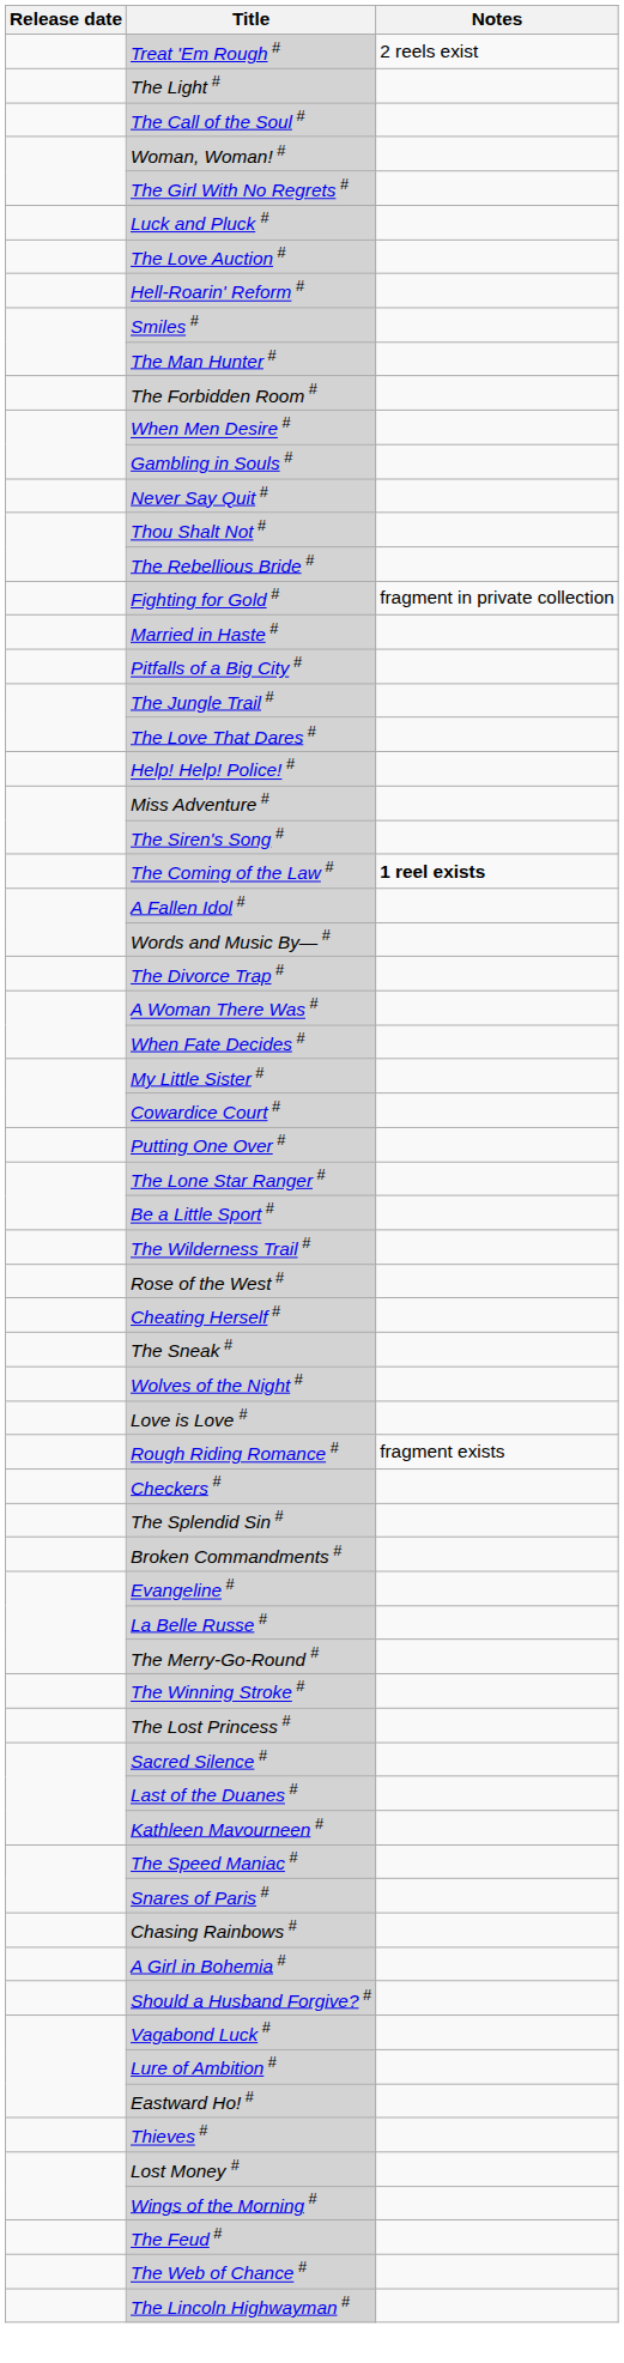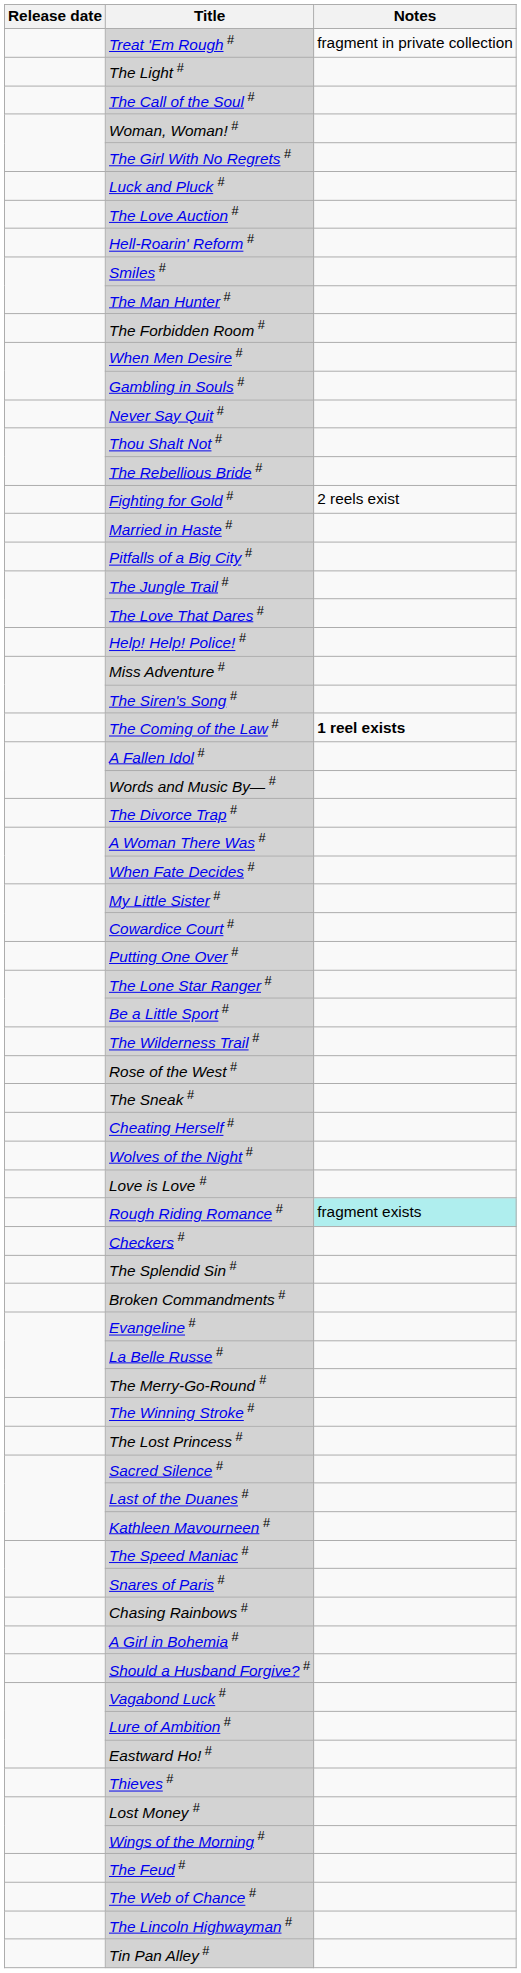 <table class="wikitable sortable">
 <tr>
 <th>Release date</th>
 <th>Title</th>
 <th class="unsortable">Notes</th>
 </tr>
 <tr>
 <td></td>
 <td bgcolor=lightgray><em><a href='#'>Treat 'Em Rough</a></em><sup> #</sup></td>
-<td>2 reels exist</td>
+<td>fragment in private collection</td>
 </tr>
 <tr>
 <td></td>
 <td bgcolor=lightgray><em>The Light</em><sup> #</sup></td>
 <td></td>
 </tr>
 <tr>
 <td></td>
 <td bgcolor=lightgray><em><a href='#'>The Call of the Soul</a></em><sup> #</sup></td>
 <td></td>
 </tr>
 <tr>
 <td rowspan="2"></td>
 <td bgcolor=lightgray><em>Woman, Woman!</em><sup> #</sup></td>
 <td></td>
 </tr>
 <tr>
 <td bgcolor=lightgray><em><a href='#'>The Girl With No Regrets</a></em><sup> #</sup></td>
 <td></td>
 </tr>
 <tr>
 <td></td>
 <td bgcolor=lightgray><em><a href='#'>Luck and Pluck</a></em> <sup> #</sup></td>
 <td></td>
 </tr>
 <tr>
 <td></td>
 <td bgcolor=lightgray><em><a href='#'>The Love Auction</a></em><sup> #</sup></td>
 <td></td>
 </tr>
 <tr>
 <td></td>
 <td bgcolor=lightgray><em><a href='#'>Hell-Roarin' Reform</a></em><sup> #</sup></td>
 <td></td>
 </tr>
 <tr>
 <td rowspan="2"></td>
 <td bgcolor=lightgray><em><a href='#'>Smiles</a></em><sup> #</sup></td>
 <td></td>
 </tr>
 <tr>
 <td bgcolor=lightgray><em><a href='#'>The Man Hunter</a></em><sup> #</sup></td>
 <td></td>
 </tr>
 <tr>
 <td></td>
 <td bgcolor=lightgray><em>The Forbidden Room</em><sup> #</sup></td>
 <td></td>
 </tr>
 <tr>
 <td rowspan="2"></td>
 <td bgcolor=lightgray><em><a href='#'>When Men Desire</a></em><sup> #</sup></td>
 <td></td>
 </tr>
 <tr>
 <td bgcolor=lightgray><em><a href='#'>Gambling in Souls</a></em><sup> #</sup></td>
 <td></td>
 </tr>
 <tr>
 <td></td>
 <td bgcolor=lightgray><em><a href='#'>Never Say Quit</a></em><sup> #</sup></td>
 <td></td>
 </tr>
 <tr>
 <td rowspan="2"></td>
 <td bgcolor=lightgray><em><a href='#'>Thou Shalt Not</a></em><sup> #</sup></td>
 <td></td>
 </tr>
 <tr>
 <td bgcolor=lightgray><em><a href='#'>The Rebellious Bride</a></em><sup> #</sup></td>
 <td></td>
 </tr>
 <tr>
 <td></td>
 <td bgcolor=lightgray><em><a href='#'>Fighting for Gold</a></em><sup> #</sup></td>
-<td>fragment in private collection</td>
+<td>2 reels exist</td>
 </tr>
 <tr>
 <td></td>
 <td bgcolor=lightgray><em><a href='#'>Married in Haste</a></em><sup> #</sup></td>
 <td></td>
 </tr>
 <tr>
 <td></td>
 <td bgcolor=lightgray><em><a href='#'>Pitfalls of a Big City</a></em><sup> #</sup></td>
 <td></td>
 </tr>
 <tr>
 <td rowspan="2"></td>
 <td bgcolor=lightgray><em><a href='#'>The Jungle Trail</a></em><sup> #</sup></td>
 <td></td>
 </tr>
 <tr>
 <td bgcolor=lightgray><em><a href='#'>The Love That Dares</a></em><sup> #</sup></td>
 <td></td>
 </tr>
 <tr>
 <td></td>
 <td bgcolor=lightgray><em><a href='#'>Help! Help! Police!</a></em><sup> #</sup></td>
 <td></td>
 </tr>
 <tr>
 <td rowspan="2"></td>
 <td bgcolor=lightgray><em>Miss Adventure</em><sup> #</sup></td>
 <td></td>
 </tr>
 <tr>
 <td bgcolor=lightgray><em><a href='#'>The Siren's Song</a></em><sup> #</sup></td>
 <td></td>
 </tr>
 <tr>
 <td></td>
 <td bgcolor=lightgray><em><a href='#'>The Coming of the Law</a></em><sup> #</sup></td>
 <td><strong>1 reel exists</strong></td>
 </tr>
 <tr>
 <td rowspan="2"></td>
 <td bgcolor=lightgray><em><a href='#'>A Fallen Idol</a></em><sup> #</sup></td>
 <td></td>
 </tr>
 <tr>
 <td bgcolor=lightgray><em>Words and Music By—</em><sup> #</sup></td>
 <td></td>
 </tr>
 <tr>
 <td></td>
 <td bgcolor=lightgray><em><a href='#'>The Divorce Trap</a></em><sup> #</sup></td>
 <td></td>
 </tr>
 <tr>
 <td rowspan="2"></td>
 <td bgcolor=lightgray><em><a href='#'>A Woman There Was</a></em><sup> #</sup></td>
 <td></td>
 </tr>
 <tr>
 <td bgcolor=lightgray><em><a href='#'>When Fate Decides</a></em><sup> #</sup></td>
 <td></td>
 </tr>
 <tr>
 <td rowspan="2"></td>
 <td bgcolor=lightgray><em><a href='#'>My Little Sister</a></em><sup> #</sup></td>
 <td></td>
 </tr>
 <tr>
 <td bgcolor=lightgray><em><a href='#'>Cowardice Court</a></em><sup> #</sup></td>
 <td></td>
 </tr>
 <tr>
 <td></td>
 <td bgcolor=lightgray><em><a href='#'>Putting One Over</a></em><sup> #</sup></td>
 <td></td>
 </tr>
 <tr>
 <td rowspan="2"></td>
 <td bgcolor=lightgray><em><a href='#'>The Lone Star Ranger</a></em><sup> #</sup></td>
 <td></td>
 </tr>
 <tr>
 <td bgcolor=lightgray><em><a href='#'>Be a Little Sport</a></em><sup> #</sup></td>
 <td></td>
 </tr>
 <tr>
 <td></td>
 <td bgcolor=lightgray><em><a href='#'>The Wilderness Trail</a></em><sup> #</sup></td>
 <td></td>
 </tr>
 <tr>
 <td></td>
 <td bgcolor=lightgray><em>Rose of the West</em><sup> #</sup></td>
 <td></td>
 </tr>
 <tr>
 <td></td>
-<td bgcolor=lightgray><em><a href='#'>Cheating Herself</a></em><sup> #</sup></td>
+<td bgcolor=lightgray><em>The Sneak</em><sup> #</sup></td>
 <td></td>
 </tr>
 <tr>
 <td></td>
-<td bgcolor=lightgray><em>The Sneak</em><sup> #</sup></td>
+<td bgcolor=lightgray><em><a href='#'>Cheating Herself</a></em><sup> #</sup></td>
 <td></td>
 </tr>
 <tr>
 <td></td>
 <td bgcolor=lightgray><em><a href='#'>Wolves of the Night</a></em><sup> #</sup></td>
 <td></td>
 </tr>
 <tr>
 <td></td>
 <td bgcolor=lightgray><em>Love is Love</em> <sup> #</sup></td>
 <td></td>
 </tr>
 <tr>
 <td></td>
 <td bgcolor=lightgray><em><a href='#'>Rough Riding Romance</a></em><sup> #</sup></td>
-<td>fragment exists</td>
+<td style="background: paleturquoise;">fragment exists</td>
 </tr>
 <tr>
 <td></td>
 <td bgcolor=lightgray><em><a href='#'>Checkers</a></em><sup> #</sup></td>
 </tr>
 <tr>
 <td></td>
 <td bgcolor=lightgray><em>The Splendid Sin</em><sup> #</sup></td>
 <td></td>
 </tr>
 <tr>
 <td></td>
 <td bgcolor=lightgray><em>Broken Commandments</em><sup> #</sup></td>
 <td></td>
 </tr>
 <tr>
 <td rowspan="3"></td>
 <td bgcolor=lightgray><em><a href='#'>Evangeline</a></em><sup> #</sup></td>
 <td></td>
 </tr>
 <tr>
 <td bgcolor=lightgray><em><a href='#'>La Belle Russe</a></em><sup> #</sup></td>
 </tr>
 <tr>
 <td bgcolor=lightgray><em>The Merry-Go-Round</em> <sup> #</sup></td>
 <td></td>
 </tr>
 <tr>
 <td></td>
 <td bgcolor=lightgray><em><a href='#'>The Winning Stroke</a></em><sup> #</sup></td>
 <td></td>
 </tr>
 <tr>
 <td></td>
 <td bgcolor=lightgray><em>The Lost Princess</em><sup> #</sup></td>
 <td></td>
 </tr>
 <tr>
 <td rowspan="3"></td>
 <td bgcolor=lightgray><em><a href='#'>Sacred Silence</a></em><sup> #</sup></td>
 <td></td>
 </tr>
 <tr>
 <td bgcolor=lightgray><em><a href='#'>Last of the Duanes</a></em><sup> #</sup></td>
 <td></td>
 </tr>
 <tr>
 <td bgcolor=lightgray><em><a href='#'>Kathleen Mavourneen</a></em><sup> #</sup></td>
 <td></td>
 </tr>
 <tr>
 <td rowspan="2"></td>
 <td bgcolor=lightgray><em><a href='#'>The Speed Maniac</a></em><sup> #</sup></td>
 <td></td>
 </tr>
 <tr>
 <td bgcolor=lightgray><em><a href='#'>Snares of Paris</a></em><sup> #</sup></td>
 <td></td>
 </tr>
 <tr>
 <td></td>
 <td bgcolor=lightgray><em>Chasing Rainbows</em><sup> #</sup></td>
 <td></td>
 </tr>
 <tr>
 <td></td>
 <td bgcolor=lightgray><em><a href='#'>A Girl in Bohemia</a></em><sup> #</sup></td>
 <td></td>
 </tr>
 <tr>
 <td></td>
 <td bgcolor=lightgray><em><a href='#'>Should a Husband Forgive?</a></em><sup> #</sup></td>
 <td></td>
 </tr>
 <tr>
 <td rowspan="3"></td>
 <td bgcolor=lightgray><em><a href='#'>Vagabond Luck</a></em><sup> #</sup></td>
 <td></td>
 </tr>
 <tr>
 <td bgcolor=lightgray><em><a href='#'>Lure of Ambition</a></em><sup> #</sup></td>
 <td></td>
 </tr>
 <tr>
 <td bgcolor=lightgray><em>Eastward Ho!</em><sup> #</sup></td>
 <td></td>
 </tr>
 <tr>
 <td></td>
 <td bgcolor=lightgray><em><a href='#'>Thieves</a></em><sup> #</sup></td>
 <td></td>
 </tr>
 <tr>
 <td rowspan="2"></td>
 <td bgcolor=lightgray><em>Lost Money</em> <sup> #</sup></td>
 <td></td>
 </tr>
 <tr>
 <td bgcolor=lightgray><em><a href='#'>Wings of the Morning</a></em><sup> #</sup></td>
 <td></td>
 </tr>
 <tr>
 <td></td>
 <td bgcolor=lightgray><em><a href='#'>The Feud</a></em><sup> #</sup></td>
 <td></td>
 </tr>
 <tr>
 <td></td>
 <td bgcolor=lightgray><em><a href='#'>The Web of Chance</a></em><sup> #</sup></td>
 <td></td>
 </tr>
 <tr>
 <td></td>
 <td bgcolor=lightgray><em><a href='#'>The Lincoln Highwayman</a></em><sup> #</sup></td>
 <td></td>
 </tr>
+<tr>
+<td></td>
+<td bgcolor=lightgray><em>Tin Pan Alley</em><sup> #</sup></td>
+<td></td>
+</tr>
 </table>
